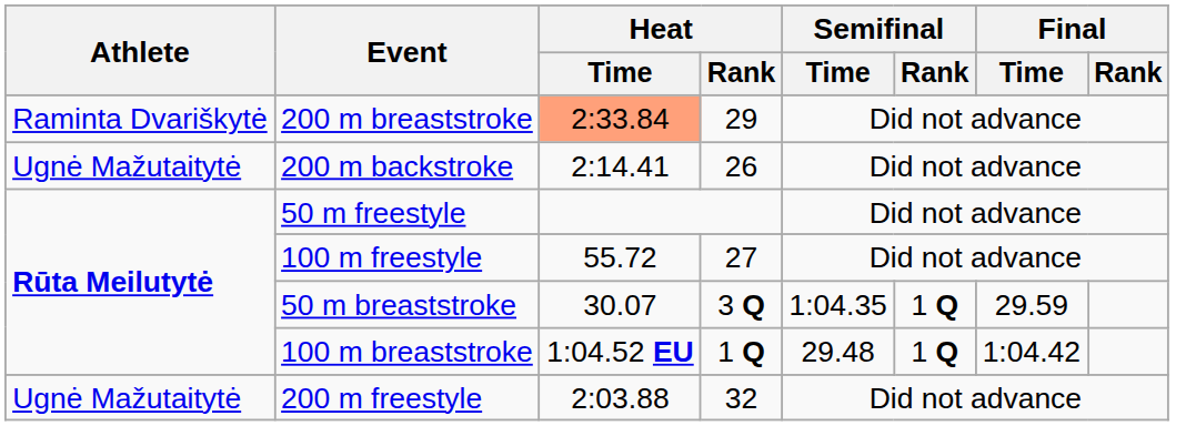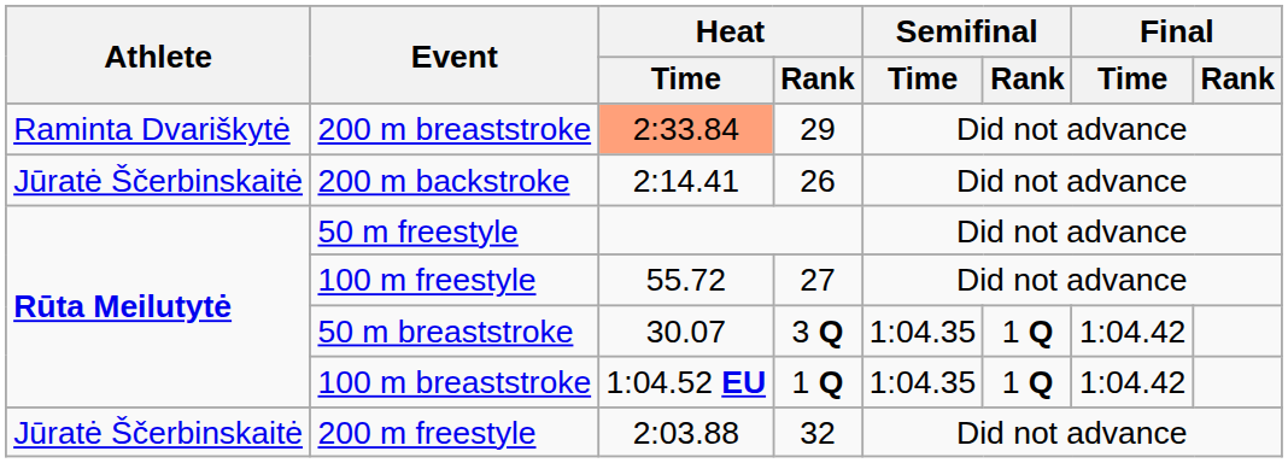 <table class=wikitable style="font-size:90%">
 <tr>
 <th rowspan="2">Athlete</th>
 <th rowspan="2">Event</th>
 <th colspan="2">Heat</th>
 <th colspan="2">Semifinal</th>
 <th colspan="2">Final</th>
 </tr>
 <tr style="font-size:95%">
 <th>Time</th>
 <th>Rank</th>
 <th>Time</th>
 <th>Rank</th>
 <th>Time</th>
 <th>Rank</th>
 </tr>
 <tr align=center>
 <td align=left><a href='#'>Raminta Dvariškytė</a></td>
 <td align=left><a href='#'>200 m breaststroke</a></td>
 <td style="background: lightsalmon;">2:33.84</td>
 <td>29</td>
 <td colspan=4>Did not advance</td>
 </tr>
 <tr align=center>
-<td align=left><a href='#'>Ugnė Mažutaitytė</a></td>
+<td align=left><a href='#'>Jūratė Ščerbinskaitė</a></td>
 <td align=left><a href='#'>200 m backstroke</a></td>
 <td>2:14.41</td>
 <td>26</td>
 <td colspan=4>Did not advance</td>
 </tr>
 <tr align=center>
 <td align=left rowspan=4><strong><a href='#'>Rūta Meilutytė</a></strong></td>
 <td align=left><a href='#'>50 m freestyle</a></td>
 <td colspan=2></td>
 <td colspan=4>Did not advance</td>
 </tr>
 <tr align=center>
 <td align=left><a href='#'>100 m freestyle</a></td>
 <td>55.72</td>
 <td>27</td>
 <td colspan=4>Did not advance</td>
 </tr>
 <tr align=center>
 <td align=left><a href='#'>50 m breaststroke</a></td>
 <td>30.07</td>
 <td>3 <strong>Q</strong></td>
 <td>1:04.35 </td>
 <td>1 <strong>Q</strong></td>
-<td>29.59</td>
+<td>1:04.42</td>
 <td></td>
 </tr>
 <tr align=center>
 <td align=left><a href='#'>100 m breaststroke</a></td>
 <td>1:04.52 <strong><a href='#'>EU</a></strong></td>
 <td>1 <strong>Q</strong></td>
-<td>29.48 </td>
+<td>1:04.35 </td>
 <td>1 <strong>Q</strong></td>
 <td>1:04.42</td>
 <td></td>
 </tr>
 <tr align=center>
-<td align=left><a href='#'>Ugnė Mažutaitytė</a></td>
+<td align=left><a href='#'>Jūratė Ščerbinskaitė</a></td>
 <td align=left><a href='#'>200 m freestyle</a></td>
 <td>2:03.88</td>
 <td>32</td>
 <td colspan=4>Did not advance</td>
 </tr>
 </table>
